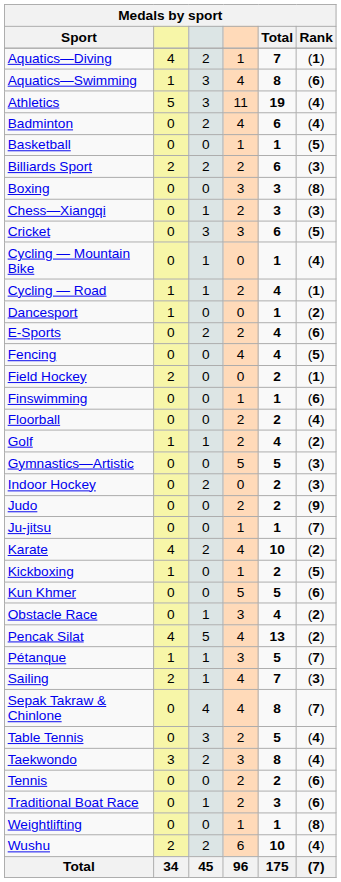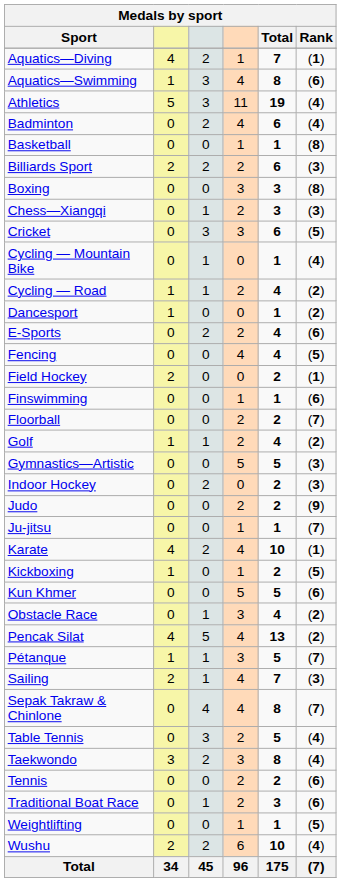 <table class="wikitable sortable" style=font-size:90%;float:center;text-align:center>
 <tr>
 <th colspan=6><strong>Medals by sport</strong></th>
 </tr>
 <tr>
 <th width=150>Sport</th>
 <th scope="col" width=30 style="background:#F7F6A8;"></th>
 <th scope="col" width=30 style="background:#DCE5E5;"></th>
 <th scope="col" width=30 style="background:#FFDAB9;"></th>
 <th width=30>Total</th>
 <th width=30>Rank</th>
 </tr>
 <tr class="sortbottom">
 </tr>
 <tr>
 </tr>
 <tr>
 <td align=left> <a href='#'>Aquatics—Diving</a></td>
 <td style="background:#F7F6A8;">4</td>
 <td style="background:#DCE5E5;">2</td>
 <td style="background:#FFDAB9;">1</td>
 <td><strong>7</strong></td>
 <td>(<strong>1</strong>)</td>
 </tr>
 <tr>
 <td align=left> <a href='#'>Aquatics—Swimming</a></td>
 <td style="background:#F7F6A8;">1</td>
 <td style="background:#DCE5E5;">3</td>
 <td style="background:#FFDAB9;">4</td>
 <td><strong>8</strong></td>
 <td>(<strong>6</strong>)</td>
 </tr>
 <tr>
 <td align=left> <a href='#'>Athletics</a></td>
 <td style="background:#F7F6A8;">5</td>
 <td style="background:#DCE5E5;">3</td>
 <td style="background:#FFDAB9;">11</td>
 <td><strong>19</strong></td>
 <td>(<strong>4</strong>)</td>
 </tr>
 <tr>
 <td align=left> <a href='#'>Badminton</a></td>
 <td style="background:#F7F6A8;">0</td>
 <td style="background:#DCE5E5;">2</td>
 <td style="background:#FFDAB9;">4</td>
 <td><strong>6</strong></td>
 <td>(<strong>4</strong>)</td>
 </tr>
 <tr>
 <td align=left> <a href='#'>Basketball</a></td>
 <td style="background:#F7F6A8;">0</td>
 <td style="background:#DCE5E5;">0</td>
 <td style="background:#FFDAB9;">1</td>
 <td><strong>1</strong></td>
-<td>(<strong>5</strong>)</td>
+<td>(<strong>8</strong>)</td>
 </tr>
 <tr>
 <td align=left> <a href='#'>Billiards Sport</a></td>
 <td style="background:#F7F6A8;">2</td>
 <td style="background:#DCE5E5;">2</td>
 <td style="background:#FFDAB9;">2</td>
 <td><strong>6</strong></td>
 <td>(<strong>3</strong>)</td>
 </tr>
 <tr>
 <td align=left> <a href='#'>Boxing</a></td>
 <td style="background:#F7F6A8;">0</td>
 <td style="background:#DCE5E5;">0</td>
 <td style="background:#FFDAB9;">3</td>
 <td><strong>3</strong></td>
 <td>(<strong>8</strong>)</td>
 </tr>
 <tr>
 <td align=left> <a href='#'>Chess—Xiangqi</a></td>
 <td style="background:#F7F6A8;">0</td>
 <td style="background:#DCE5E5;">1</td>
 <td style="background:#FFDAB9;">2</td>
 <td><strong>3</strong></td>
 <td>(<strong>3</strong>)</td>
 </tr>
 <tr>
 <td align=left> <a href='#'>Cricket</a></td>
 <td style="background:#F7F6A8;">0</td>
 <td style="background:#DCE5E5;">3</td>
 <td style="background:#FFDAB9;">3</td>
 <td><strong>6</strong></td>
 <td>(<strong>5</strong>)</td>
 </tr>
 <tr>
 <td align=left> <a href='#'>Cycling — Mountain Bike</a></td>
 <td style="background:#F7F6A8;">0</td>
 <td style="background:#DCE5E5;">1</td>
 <td style="background:#FFDAB9;">0</td>
 <td><strong>1</strong></td>
 <td>(<strong>4</strong>)</td>
 </tr>
 <tr>
 <td align=left> <a href='#'>Cycling — Road</a></td>
 <td style="background:#F7F6A8;">1</td>
 <td style="background:#DCE5E5;">1</td>
 <td style="background:#FFDAB9;">2</td>
 <td><strong>4</strong></td>
-<td>(<strong>1</strong>)</td>
+<td>(<strong>2</strong>)</td>
 </tr>
 <tr>
 <td align=left> <a href='#'>Dancesport</a></td>
 <td style="background:#F7F6A8;">1</td>
 <td style="background:#DCE5E5;">0</td>
 <td style="background:#FFDAB9;">0</td>
 <td><strong>1</strong></td>
 <td>(<strong>2</strong>)</td>
 </tr>
 <tr>
 <td align=left> <a href='#'>E-Sports</a></td>
 <td style="background:#F7F6A8;">0</td>
 <td style="background:#DCE5E5;">2</td>
 <td style="background:#FFDAB9;">2</td>
 <td><strong>4</strong></td>
 <td>(<strong>6</strong>)</td>
 </tr>
 <tr>
 <td align=left> <a href='#'>Fencing</a></td>
 <td style="background:#F7F6A8;">0</td>
 <td style="background:#DCE5E5;">0</td>
 <td style="background:#FFDAB9;">4</td>
 <td><strong>4</strong></td>
 <td>(<strong>5</strong>)</td>
 </tr>
 <tr>
 <td align=left> <a href='#'>Field Hockey</a></td>
 <td style="background:#F7F6A8;">2</td>
 <td style="background:#DCE5E5;">0</td>
 <td style="background:#FFDAB9;">0</td>
 <td><strong>2</strong></td>
 <td>(<strong>1</strong>)</td>
 </tr>
 <tr>
 <td align=left> <a href='#'>Finswimming</a></td>
 <td style="background:#F7F6A8;">0</td>
 <td style="background:#DCE5E5;">0</td>
 <td style="background:#FFDAB9;">1</td>
 <td><strong>1</strong></td>
 <td>(<strong>6</strong>)</td>
 </tr>
 <tr>
 <td align=left> <a href='#'>Floorball</a></td>
 <td style="background:#F7F6A8;">0</td>
 <td style="background:#DCE5E5;">0</td>
 <td style="background:#FFDAB9;">2</td>
 <td><strong>2</strong></td>
-<td>(<strong>4</strong>)</td>
+<td>(<strong>7</strong>)</td>
 </tr>
 <tr>
 <td align=left> <a href='#'>Golf</a></td>
 <td style="background:#F7F6A8;">1</td>
 <td style="background:#DCE5E5;">1</td>
 <td style="background:#FFDAB9;">2</td>
 <td><strong>4</strong></td>
 <td>(<strong>2</strong>)</td>
 </tr>
 <tr>
 <td align=left> <a href='#'>Gymnastics—Artistic</a></td>
 <td style="background:#F7F6A8;">0</td>
 <td style="background:#DCE5E5;">0</td>
 <td style="background:#FFDAB9;">5</td>
 <td><strong>5</strong></td>
 <td>(<strong>3</strong>)</td>
 </tr>
 <tr>
 <td align=left> <a href='#'>Indoor Hockey</a></td>
 <td style="background:#F7F6A8;">0</td>
 <td style="background:#DCE5E5;">2</td>
 <td style="background:#FFDAB9;">0</td>
 <td><strong>2</strong></td>
 <td>(<strong>3</strong>)</td>
 </tr>
 <tr>
 <td align=left> <a href='#'>Judo</a></td>
 <td style="background:#F7F6A8;">0</td>
 <td style="background:#DCE5E5;">0</td>
 <td style="background:#FFDAB9;">2</td>
 <td><strong>2</strong></td>
 <td>(<strong>9</strong>)</td>
 </tr>
 <tr>
 <td align=left> <a href='#'>Ju-jitsu</a></td>
 <td style="background:#F7F6A8;">0</td>
 <td style="background:#DCE5E5;">0</td>
 <td style="background:#FFDAB9;">1</td>
 <td><strong>1</strong></td>
 <td>(<strong>7</strong>)</td>
 </tr>
 <tr>
 <td align=left> <a href='#'>Karate</a></td>
 <td style="background:#F7F6A8;">4</td>
 <td style="background:#DCE5E5;">2</td>
 <td style="background:#FFDAB9;">4</td>
 <td><strong>10</strong></td>
-<td>(<strong>2</strong>)</td>
+<td>(<strong>1</strong>)</td>
 </tr>
 <tr>
 <td align=left> <a href='#'>Kickboxing</a></td>
 <td style="background:#F7F6A8;">1</td>
 <td style="background:#DCE5E5;">0</td>
 <td style="background:#FFDAB9;">1</td>
 <td><strong>2</strong></td>
 <td>(<strong>5</strong>)</td>
 </tr>
 <tr>
 <td align=left> <a href='#'>Kun Khmer</a></td>
 <td style="background:#F7F6A8;">0</td>
 <td style="background:#DCE5E5;">0</td>
 <td style="background:#FFDAB9;">5</td>
 <td><strong>5</strong></td>
 <td>(<strong>6</strong>)</td>
 </tr>
 <tr>
 <td align=left> <a href='#'>Obstacle Race</a></td>
 <td style="background:#F7F6A8;">0</td>
 <td style="background:#DCE5E5;">1</td>
 <td style="background:#FFDAB9;">3</td>
 <td><strong>4</strong></td>
 <td>(<strong>2</strong>)</td>
 </tr>
 <tr>
 <td align=left> <a href='#'>Pencak Silat</a></td>
 <td style="background:#F7F6A8;">4</td>
 <td style="background:#DCE5E5;">5</td>
 <td style="background:#FFDAB9;">4</td>
 <td><strong>13</strong></td>
 <td>(<strong>2</strong>)</td>
 </tr>
 <tr>
 <td align=left> <a href='#'>Pétanque</a></td>
 <td style="background:#F7F6A8;">1</td>
 <td style="background:#DCE5E5;">1</td>
 <td style="background:#FFDAB9;">3</td>
 <td><strong>5</strong></td>
 <td>(<strong>7</strong>)</td>
 </tr>
 <tr>
 <td align=left> <a href='#'>Sailing</a></td>
 <td style="background:#F7F6A8;">2</td>
 <td style="background:#DCE5E5;">1</td>
 <td style="background:#FFDAB9;">4</td>
 <td><strong>7</strong></td>
 <td>(<strong>3</strong>)</td>
 </tr>
 <tr>
 <td align=left> <a href='#'>Sepak Takraw & Chinlone</a></td>
 <td style="background:#F7F6A8;">0</td>
 <td style="background:#DCE5E5;">4</td>
 <td style="background:#FFDAB9;">4</td>
 <td><strong>8</strong></td>
 <td>(<strong>7</strong>)</td>
 </tr>
 <tr>
 <td align=left> <a href='#'>Table Tennis</a></td>
 <td style="background:#F7F6A8;">0</td>
 <td style="background:#DCE5E5;">3</td>
 <td style="background:#FFDAB9;">2</td>
 <td><strong>5</strong></td>
 <td>(<strong>4</strong>)</td>
 </tr>
 <tr>
 <td align=left> <a href='#'>Taekwondo</a></td>
 <td style="background:#F7F6A8;">3</td>
 <td style="background:#DCE5E5;">2</td>
 <td style="background:#FFDAB9;">3</td>
 <td><strong>8</strong></td>
 <td>(<strong>4</strong>)</td>
 </tr>
 <tr>
 <td align=left> <a href='#'>Tennis</a></td>
 <td style="background:#F7F6A8;">0</td>
 <td style="background:#DCE5E5;">0</td>
 <td style="background:#FFDAB9;">2</td>
 <td><strong>2</strong></td>
 <td>(<strong>6</strong>)</td>
 </tr>
 <tr>
 <td align=left> <a href='#'>Traditional Boat Race</a></td>
 <td style="background:#F7F6A8;">0</td>
 <td style="background:#DCE5E5;">1</td>
 <td style="background:#FFDAB9;">2</td>
 <td><strong>3</strong></td>
 <td>(<strong>6</strong>)</td>
 </tr>
 <tr>
 <td align=left> <a href='#'>Weightlifting</a></td>
 <td style="background:#F7F6A8;">0</td>
 <td style="background:#DCE5E5;">0</td>
 <td style="background:#FFDAB9;">1</td>
 <td><strong>1</strong></td>
-<td>(<strong>8</strong>)</td>
+<td>(<strong>5</strong>)</td>
 </tr>
 <tr>
 <td align=left> <a href='#'>Wushu</a></td>
 <td style="background:#F7F6A8;">2</td>
 <td style="background:#DCE5E5;">2</td>
 <td style="background:#FFDAB9;">6</td>
 <td><strong>10</strong></td>
 <td>(<strong>4</strong>)</td>
 </tr>
 <tr>
 <th>Total</th>
 <th>34</th>
 <th>45</th>
 <th>96</th>
 <th>175</th>
 <th>(7)</th>
 </tr>
 </table>
